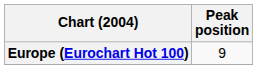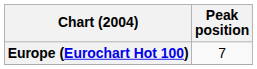 <table class="wikitable sortable plainrowheaders" style="text-align:center">
 <tr>
 <th>Chart (2004)</th>
 <th>Peak<br>position</th>
 </tr>
 <tr>
 <th scope="row">Europe (<a href='#'>Eurochart Hot 100</a>)</th>
-<td>9</td>
+<td>7</td>
 </tr>
 <tr>
 </tr>
 <tr>
 </tr>
 <tr>
 </tr>
 <tr>
 </tr>
 </table>
